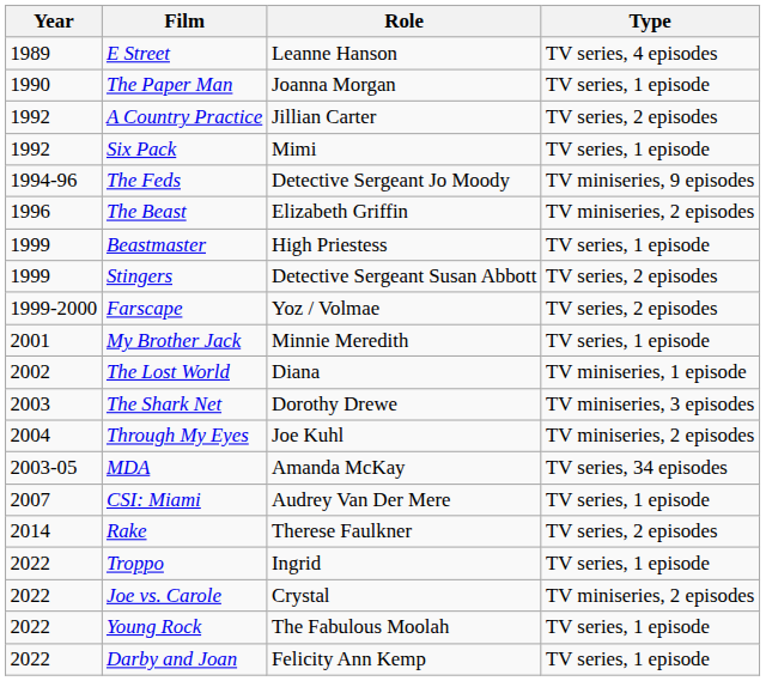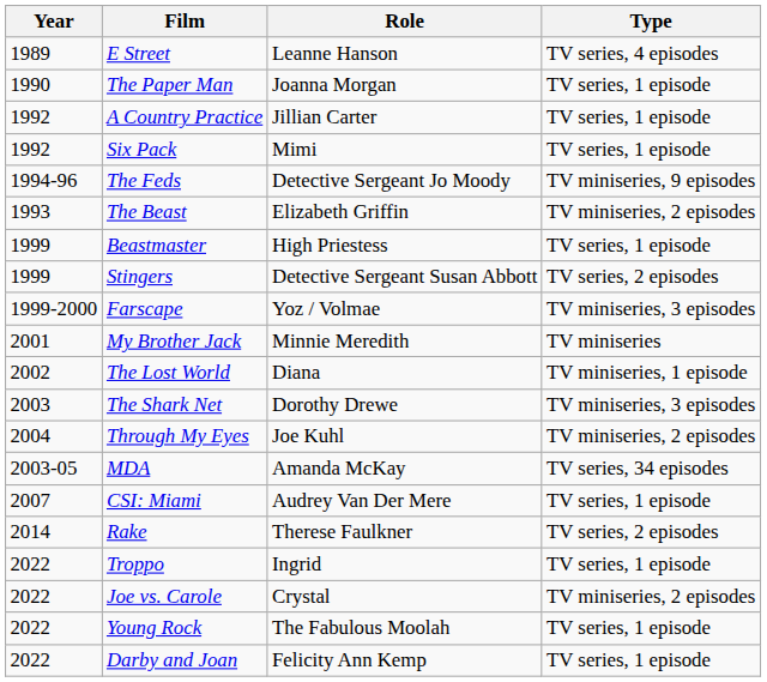 <table class="wikitable sortable">
 <tr>
 <th>Year</th>
 <th>Film</th>
 <th>Role</th>
 <th>Type</th>
 </tr>
 <tr>
 <td>1989</td>
 <td><em><a href='#'>E Street</a></em></td>
 <td>Leanne Hanson</td>
 <td>TV series, 4 episodes</td>
 </tr>
 <tr>
 <td>1990</td>
 <td><em><a href='#'>The Paper Man</a></em></td>
 <td>Joanna Morgan</td>
 <td>TV series, 1 episode</td>
 </tr>
 <tr>
 <td>1992</td>
 <td><em><a href='#'>A Country Practice</a></em></td>
 <td>Jillian Carter</td>
-<td>TV series, 2 episodes</td>
+<td>TV series, 1 episode</td>
 </tr>
 <tr>
 <td>1992</td>
 <td><em><a href='#'>Six Pack</a></em></td>
 <td>Mimi</td>
 <td>TV series, 1 episode</td>
 </tr>
 <tr>
 <td>1994-96</td>
 <td><em><a href='#'>The Feds</a></em></td>
 <td>Detective Sergeant Jo Moody</td>
 <td>TV miniseries, 9 episodes</td>
 </tr>
 <tr>
-<td>1996</td>
+<td>1993</td>
 <td><em><a href='#'>The Beast</a></em></td>
 <td>Elizabeth Griffin</td>
 <td>TV miniseries, 2 episodes</td>
 </tr>
 <tr>
 <td>1999</td>
 <td><em><a href='#'>Beastmaster</a></em></td>
 <td>High Priestess</td>
 <td>TV series, 1 episode</td>
 </tr>
 <tr>
 <td>1999</td>
 <td><em><a href='#'>Stingers</a></em></td>
 <td>Detective Sergeant Susan Abbott</td>
 <td>TV series, 2 episodes</td>
 </tr>
 <tr>
 <td>1999-2000</td>
 <td><em><a href='#'>Farscape</a></em></td>
 <td>Yoz / Volmae</td>
-<td>TV series, 2 episodes</td>
+<td>TV miniseries, 3 episodes</td>
 </tr>
 <tr>
 <td>2001</td>
 <td><em><a href='#'>My Brother Jack</a></em></td>
 <td>Minnie Meredith</td>
-<td>TV series, 1 episode</td>
+<td>TV miniseries</td>
 </tr>
 <tr>
 <td>2002</td>
 <td><em><a href='#'>The Lost World</a></em></td>
 <td>Diana</td>
 <td>TV miniseries, 1 episode</td>
 </tr>
 <tr>
 <td>2003</td>
 <td><em><a href='#'>The Shark Net</a></em></td>
 <td>Dorothy Drewe</td>
 <td>TV miniseries, 3 episodes</td>
 </tr>
 <tr>
 <td>2004</td>
 <td><em><a href='#'>Through My Eyes</a></em></td>
 <td>Joe Kuhl</td>
 <td>TV miniseries, 2 episodes</td>
 </tr>
 <tr>
 <td>2003-05</td>
 <td><em><a href='#'>MDA</a></em></td>
 <td>Amanda McKay</td>
 <td>TV series, 34 episodes</td>
 </tr>
 <tr>
 <td>2007</td>
 <td><em><a href='#'>CSI: Miami</a></em></td>
 <td>Audrey Van Der Mere</td>
 <td>TV series, 1 episode</td>
 </tr>
 <tr>
 <td>2014</td>
 <td><em><a href='#'>Rake</a></em></td>
 <td>Therese Faulkner</td>
 <td>TV series, 2 episodes</td>
 </tr>
 <tr>
 <td>2022</td>
 <td><em><a href='#'>Troppo</a></em></td>
 <td>Ingrid</td>
 <td>TV series, 1 episode</td>
 </tr>
 <tr>
 <td>2022</td>
 <td><em><a href='#'>Joe vs. Carole</a></em></td>
 <td>Crystal</td>
 <td>TV miniseries, 2 episodes</td>
 </tr>
 <tr>
 <td>2022</td>
 <td><em><a href='#'>Young Rock</a></em></td>
 <td>The Fabulous Moolah</td>
 <td>TV series, 1 episode</td>
 </tr>
 <tr>
 <td>2022</td>
 <td><em><a href='#'>Darby and Joan</a></em></td>
 <td>Felicity Ann Kemp</td>
 <td>TV series, 1 episode</td>
 </tr>
 </table>
